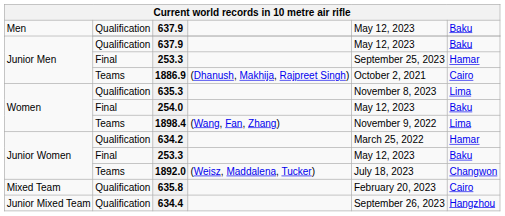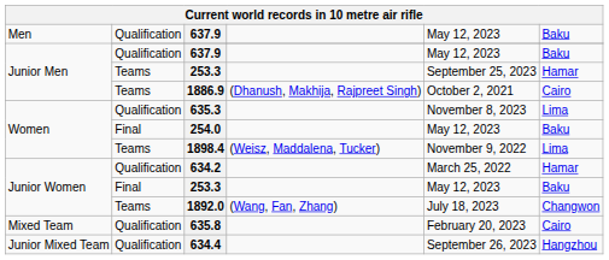 <table class="wikitable" style="font-size: 95%">
 <tr>
 <th colspan=10>Current world records in 10 metre air rifle</th>
 </tr>
 <tr>
 <td rowspan=3>Men</td>
 <td>Qualification</td>
 <th>637.9</th>
 <td></td>
 <td>May 12, 2023</td>
 <td><a href='#'>Baku</a> </td>
 </tr>
 <tr>
 </tr>
 <tr>
 </tr>
 <tr>
 <td rowspan=3>Junior Men</td>
 <td>Qualification</td>
 <th>637.9</th>
 <td></td>
 <td>May 12, 2023</td>
 <td><a href='#'>Baku</a> </td>
 </tr>
 <tr>
-<td>Final</td>
+<td>Teams</td>
 <th>253.3</th>
 <td></td>
 <td>September 25, 2023</td>
 <td><a href='#'>Hamar</a> </td>
 </tr>
 <tr>
 <td>Teams</td>
 <th>1886.9</th>
 <td> (<a href='#'>Dhanush</a>, <a href='#'>Makhija</a>, <a href='#'>Rajpreet Singh</a>)</td>
 <td>October 2, 2021</td>
 <td><a href='#'>Cairo</a> </td>
 </tr>
 <tr>
 <td rowspan=3>Women</td>
 <td>Qualification</td>
 <th>635.3</th>
 <td></td>
 <td>November 8, 2023</td>
 <td><a href='#'>Lima</a> </td>
 </tr>
 <tr>
 <td>Final</td>
 <th>254.0</th>
 <td></td>
 <td>May 12, 2023</td>
 <td><a href='#'>Baku</a> </td>
 </tr>
 <tr>
 <td>Teams</td>
 <th>1898.4</th>
-<td> (<a href='#'>Wang</a>, <a href='#'>Fan</a>, <a href='#'>Zhang</a>)</td>
+<td> (<a href='#'>Weisz</a>, <a href='#'>Maddalena</a>, <a href='#'>Tucker</a>)</td>
 <td>November 9, 2022</td>
 <td><a href='#'>Lima</a> </td>
 </tr>
 <tr>
 <td rowspan=3>Junior Women</td>
 <td>Qualification</td>
 <th>634.2</th>
 <td></td>
 <td>March 25, 2022</td>
 <td><a href='#'>Hamar</a> </td>
 </tr>
 <tr>
 <td>Final</td>
 <th>253.3</th>
 <td></td>
 <td>May 12, 2023</td>
 <td><a href='#'>Baku</a> </td>
 </tr>
 <tr>
 <td>Teams</td>
 <th>1892.0</th>
-<td> (<a href='#'>Weisz</a>, <a href='#'>Maddalena</a>, <a href='#'>Tucker</a>)</td>
+<td> (<a href='#'>Wang</a>, <a href='#'>Fan</a>, <a href='#'>Zhang</a>)</td>
 <td>July 18, 2023</td>
 <td><a href='#'>Changwon</a> </td>
 </tr>
 <tr>
 <td rowspan=1>Mixed Team</td>
 <td>Qualification</td>
 <th>635.8</th>
 <td><br></td>
 <td>February 20, 2023</td>
 <td><a href='#'>Cairo</a> </td>
 </tr>
 <tr>
 <td rowspan=1>Junior Mixed Team</td>
 <td>Qualification</td>
 <th>634.4</th>
 <td><br></td>
 <td>September 26, 2023</td>
 <td><a href='#'>Hangzhou</a> </td>
 </tr>
 </table>
